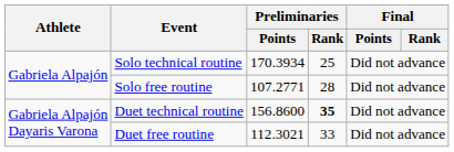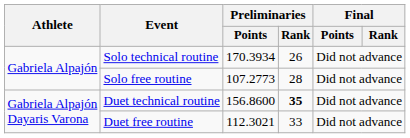 <table class="wikitable" style="text-align:center; font-size:90%;">
 <tr>
 <th rowspan="2">Athlete</th>
 <th rowspan="2">Event</th>
 <th colspan="2">Preliminaries</th>
 <th colspan="2">Final</th>
 </tr>
 <tr style="font-size:95%">
 <th>Points</th>
 <th>Rank</th>
 <th>Points</th>
 <th>Rank</th>
 </tr>
 <tr>
 <td align=left rowspan=2><a href='#'>Gabriela Alpajón</a></td>
 <td align=left><a href='#'>Solo technical routine</a></td>
 <td>170.3934</td>
-<td>25</td>
+<td>26</td>
 <td colspan=2>Did not advance</td>
 </tr>
 <tr>
 <td align=left><a href='#'>Solo free routine</a></td>
-<td>107.2771</td>
+<td>107.2773</td>
 <td>28</td>
 <td colspan=2>Did not advance</td>
 </tr>
 <tr>
 <td align=left rowspan=2><a href='#'>Gabriela Alpajón</a><br> <a href='#'>Dayaris Varona</a></td>
 <td align=left><a href='#'>Duet technical routine</a></td>
 <td>156.8600</td>
 <td><strong>35</strong></td>
 <td colspan=2>Did not advance</td>
 </tr>
 <tr>
 <td align=left><a href='#'>Duet free routine</a></td>
 <td>112.3021</td>
 <td>33</td>
 <td colspan=2>Did not advance</td>
 </tr>
 </table>
